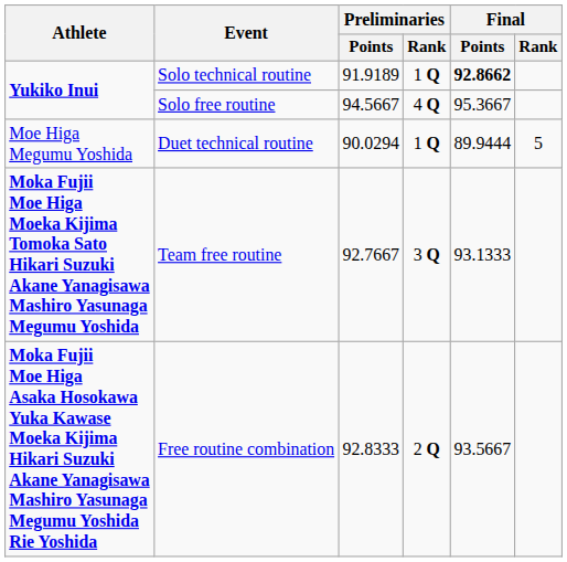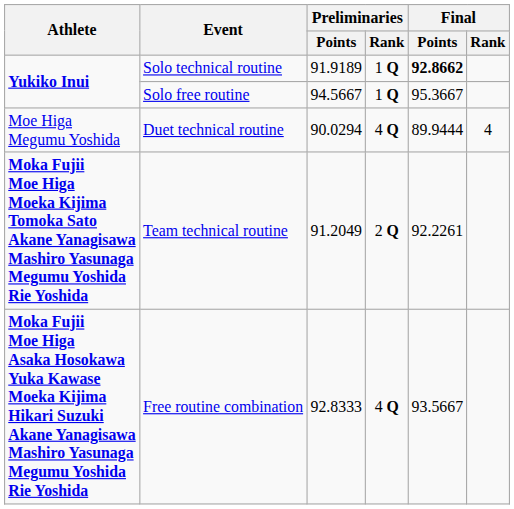 <table class="wikitable" style="font-size:90%">
 <tr>
 <th rowspan="2">Athlete</th>
 <th rowspan="2">Event</th>
 <th colspan="2">Preliminaries</th>
 <th colspan="2">Final</th>
 </tr>
 <tr style="font-size:95%">
 <th>Points</th>
 <th>Rank</th>
 <th>Points</th>
 <th>Rank</th>
 </tr>
 <tr align="center">
 <td align="left" rowspan=2><strong><a href='#'>Yukiko Inui</a></strong></td>
 <td align="left"><a href='#'>Solo technical routine</a></td>
 <td>91.9189</td>
 <td>1 <strong>Q</strong></td>
 <td><strong>92.8662</strong></td>
 <td></td>
 </tr>
 <tr align="center">
 <td align="left"><a href='#'>Solo free routine</a></td>
 <td>94.5667</td>
-<td>4 <strong>Q</strong></td>
+<td>1 <strong>Q</strong></td>
 <td>95.3667</td>
 <td></td>
 </tr>
 <tr align="center">
 <td align="left"><a href='#'>Moe Higa</a><br><a href='#'>Megumu Yoshida</a></td>
 <td align="left"><a href='#'>Duet technical routine</a></td>
 <td>90.0294</td>
-<td>1 <strong>Q</strong></td>
+<td>4 <strong>Q</strong></td>
 <td>89.9444</td>
-<td>5</td>
+<td>4</td>
 </tr>
 <tr align="center">
-<td align="left"><strong><a href='#'>Moka Fujii</a><br><a href='#'>Moe Higa</a><br><a href='#'>Moeka Kijima</a><br><a href='#'>Tomoka Sato</a><br><a href='#'>Hikari Suzuki</a><br><a href='#'>Akane Yanagisawa</a><br><a href='#'>Mashiro Yasunaga</a><br><a href='#'>Megumu Yoshida</a></strong></td>
-<td align="left"><a href='#'>Team free routine</a></td>
-<td>92.7667</td>
-<td>3 <strong>Q</strong></td>
-<td>93.1333</td>
+<td align="left"><strong><a href='#'>Moka Fujii</a><br><a href='#'>Moe Higa</a><br><a href='#'>Moeka Kijima</a><br><a href='#'>Tomoka Sato</a><br><a href='#'>Akane Yanagisawa</a><br><a href='#'>Mashiro Yasunaga</a><br><a href='#'>Megumu Yoshida</a><br><a href='#'>Rie Yoshida</a></strong></td>
+<td align="left"><a href='#'>Team technical routine</a></td>
+<td>91.2049</td>
+<td>2 <strong>Q</strong></td>
+<td>92.2261</td>
 <td></td>
 </tr>
 <tr align="center">
 <td align="left"><strong><a href='#'>Moka Fujii</a><br><a href='#'>Moe Higa</a><br><a href='#'>Asaka Hosokawa</a><br><a href='#'>Yuka Kawase</a><br><a href='#'>Moeka Kijima</a><br><a href='#'>Hikari Suzuki</a><br><a href='#'>Akane Yanagisawa</a><br><a href='#'>Mashiro Yasunaga</a><br><a href='#'>Megumu Yoshida</a><br><a href='#'>Rie Yoshida</a></strong></td>
 <td align="left"><a href='#'>Free routine combination</a></td>
 <td>92.8333</td>
-<td>2 <strong>Q</strong></td>
+<td>4 <strong>Q</strong></td>
 <td>93.5667</td>
 <td></td>
 </tr>
 </table>
